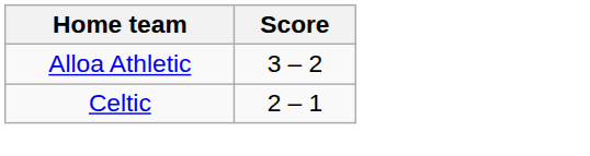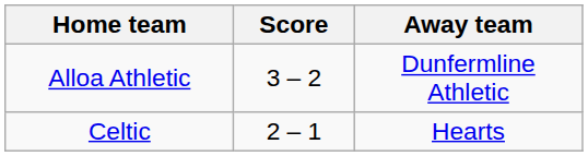 <table class="wikitable" style="text-align: center">
 <tr>
 <th width=140>Home team</th>
 <th width=70>Score</th>
+<th width=140>Away team</th>
 </tr>
 <tr>
 <td><a href='#'>Alloa Athletic</a></td>
 <td>3 – 2</td>
+<td><a href='#'>Dunfermline Athletic</a></td>
 </tr>
 <tr>
 <td><a href='#'>Celtic</a></td>
 <td>2 – 1</td>
+<td><a href='#'>Hearts</a></td>
 </tr>
 </table>
